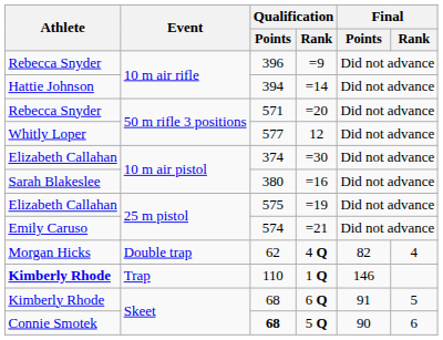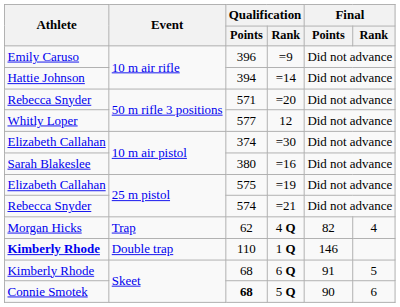 <table class=wikitable style=font-size:90%;text-align:center>
 <tr>
 <th rowspan=2>Athlete</th>
 <th rowspan=2>Event</th>
 <th colspan=2>Qualification</th>
 <th colspan=2>Final</th>
 </tr>
 <tr style=font-size:95%>
 <th>Points</th>
 <th>Rank</th>
 <th>Points</th>
 <th>Rank</th>
 </tr>
 <tr>
-<td align=left><a href='#'>Rebecca Snyder</a></td>
+<td align=left><a href='#'>Emily Caruso</a></td>
 <td align=left rowspan=2><a href='#'>10 m air rifle</a></td>
 <td>396</td>
 <td>=9</td>
 <td colspan=2>Did not advance</td>
 </tr>
 <tr>
 <td align=left><a href='#'>Hattie Johnson</a></td>
 <td>394</td>
 <td>=14</td>
 <td colspan=2>Did not advance</td>
 </tr>
 <tr>
 <td align=left><a href='#'>Rebecca Snyder</a></td>
 <td align=left rowspan=2><a href='#'>50 m rifle 3 positions</a></td>
 <td>571</td>
 <td>=20</td>
 <td colspan=2>Did not advance</td>
 </tr>
 <tr>
 <td align=left><a href='#'>Whitly Loper</a></td>
 <td>577</td>
 <td>12</td>
 <td colspan=2>Did not advance</td>
 </tr>
 <tr>
 <td align=left><a href='#'>Elizabeth Callahan</a></td>
 <td align=left rowspan=2><a href='#'>10 m air pistol</a></td>
 <td>374</td>
 <td>=30</td>
 <td colspan=2>Did not advance</td>
 </tr>
 <tr>
 <td align=left><a href='#'>Sarah Blakeslee</a></td>
 <td>380</td>
 <td>=16</td>
 <td colspan=2>Did not advance</td>
 </tr>
 <tr>
 <td align=left><a href='#'>Elizabeth Callahan</a></td>
 <td align=left rowspan=2><a href='#'>25 m pistol</a></td>
 <td>575</td>
 <td>=19</td>
 <td colspan=2>Did not advance</td>
 </tr>
 <tr>
-<td align=left><a href='#'>Emily Caruso</a></td>
+<td align=left><a href='#'>Rebecca Snyder</a></td>
 <td>574</td>
 <td>=21</td>
 <td colspan=2>Did not advance</td>
 </tr>
 <tr>
 <td align=left><a href='#'>Morgan Hicks</a></td>
-<td align=left><a href='#'>Double trap</a></td>
+<td align=left><a href='#'>Trap</a></td>
 <td>62</td>
 <td>4 <strong>Q</strong></td>
 <td>82</td>
 <td>4</td>
 </tr>
 <tr>
 <td align=left><strong><a href='#'>Kimberly Rhode</a></strong></td>
-<td align=left><a href='#'>Trap</a></td>
+<td align=left><a href='#'>Double trap</a></td>
 <td>110</td>
 <td>1 <strong>Q</strong></td>
 <td>146</td>
 <td></td>
 </tr>
 <tr>
 <td align=left><a href='#'>Kimberly Rhode</a></td>
 <td align=left rowspan=2><a href='#'>Skeet</a></td>
 <td>68</td>
 <td>6 <strong>Q</strong></td>
 <td>91</td>
 <td>5</td>
 </tr>
 <tr>
 <td align=left><a href='#'>Connie Smotek</a></td>
 <td><strong>68</strong></td>
 <td>5 <strong>Q</strong></td>
 <td>90</td>
 <td>6</td>
 </tr>
 </table>
